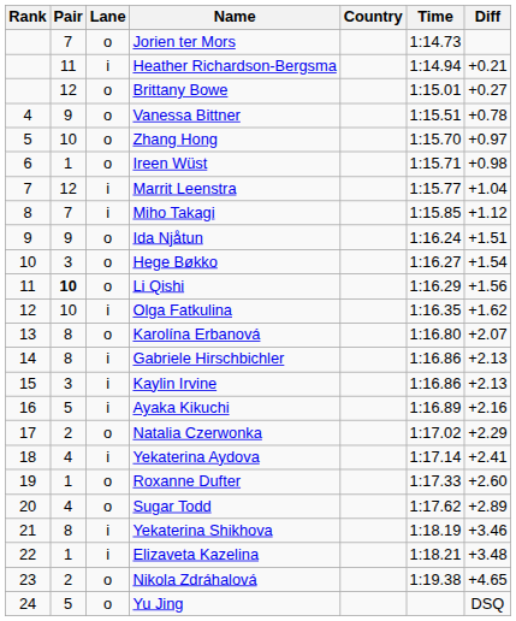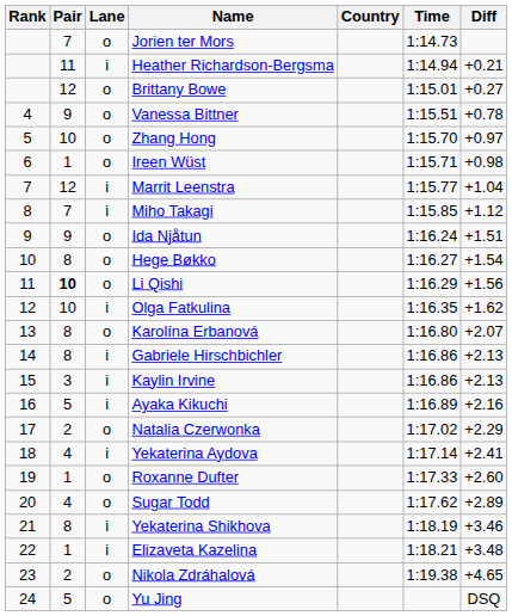 <table class="wikitable sortable" style="text-align:center">
 <tr>
 <th>Rank</th>
 <th>Pair</th>
 <th>Lane</th>
 <th>Name</th>
 <th>Country</th>
 <th>Time</th>
 <th>Diff</th>
 </tr>
 <tr>
 <td></td>
 <td>7</td>
 <td>o</td>
 <td align=left><a href='#'>Jorien ter Mors</a></td>
 <td align=left></td>
 <td>1:14.73</td>
 <td></td>
 </tr>
 <tr>
 <td></td>
 <td>11</td>
 <td>i</td>
 <td align=left><a href='#'>Heather Richardson-Bergsma</a></td>
 <td align=left></td>
 <td>1:14.94</td>
 <td>+0.21</td>
 </tr>
 <tr>
 <td></td>
 <td>12</td>
 <td>o</td>
 <td align=left><a href='#'>Brittany Bowe</a></td>
 <td align=left></td>
 <td>1:15.01</td>
 <td>+0.27</td>
 </tr>
 <tr>
 <td>4</td>
 <td>9</td>
 <td>o</td>
 <td align=left><a href='#'>Vanessa Bittner</a></td>
 <td align=left></td>
 <td>1:15.51</td>
 <td>+0.78</td>
 </tr>
 <tr>
 <td>5</td>
 <td>10</td>
 <td>o</td>
 <td align=left><a href='#'>Zhang Hong</a></td>
 <td align=left></td>
 <td>1:15.70</td>
 <td>+0.97</td>
 </tr>
 <tr>
 <td>6</td>
 <td>1</td>
 <td>o</td>
 <td align=left><a href='#'>Ireen Wüst</a></td>
 <td align=left></td>
 <td>1:15.71</td>
 <td>+0.98</td>
 </tr>
 <tr>
 <td>7</td>
 <td>12</td>
 <td>i</td>
 <td align=left><a href='#'>Marrit Leenstra</a></td>
 <td align=left></td>
 <td>1:15.77</td>
 <td>+1.04</td>
 </tr>
 <tr>
 <td>8</td>
 <td>7</td>
 <td>i</td>
 <td align=left><a href='#'>Miho Takagi</a></td>
 <td align=left></td>
 <td>1:15.85</td>
 <td>+1.12</td>
 </tr>
 <tr>
 <td>9</td>
 <td>9</td>
 <td>o</td>
 <td align=left><a href='#'>Ida Njåtun</a></td>
 <td align=left></td>
 <td>1:16.24</td>
 <td>+1.51</td>
 </tr>
 <tr>
 <td>10</td>
-<td>3</td>
+<td>8</td>
 <td>o</td>
 <td align=left><a href='#'>Hege Bøkko</a></td>
 <td align=left></td>
 <td>1:16.27</td>
 <td>+1.54</td>
 </tr>
 <tr>
 <td>11</td>
 <td><strong>10</strong></td>
 <td>o</td>
 <td align=left><a href='#'>Li Qishi</a></td>
 <td align=left></td>
 <td>1:16.29</td>
 <td>+1.56</td>
 </tr>
 <tr>
 <td>12</td>
 <td>10</td>
 <td>i</td>
 <td align=left><a href='#'>Olga Fatkulina</a></td>
 <td align=left></td>
 <td>1:16.35</td>
 <td>+1.62</td>
 </tr>
 <tr>
 <td>13</td>
 <td>8</td>
 <td>o</td>
 <td align=left><a href='#'>Karolína Erbanová</a></td>
 <td align=left></td>
 <td>1:16.80</td>
 <td>+2.07</td>
 </tr>
 <tr>
 <td>14</td>
 <td>8</td>
 <td>i</td>
 <td align=left><a href='#'>Gabriele Hirschbichler</a></td>
 <td align=left></td>
 <td>1:16.86</td>
 <td>+2.13</td>
 </tr>
 <tr>
 <td>15</td>
 <td>3</td>
 <td>i</td>
 <td align=left><a href='#'>Kaylin Irvine</a></td>
 <td align=left></td>
 <td>1:16.86</td>
 <td>+2.13</td>
 </tr>
 <tr>
 <td>16</td>
 <td>5</td>
 <td>i</td>
 <td align=left><a href='#'>Ayaka Kikuchi</a></td>
 <td align=left></td>
 <td>1:16.89</td>
 <td>+2.16</td>
 </tr>
 <tr>
 <td>17</td>
 <td>2</td>
 <td>o</td>
 <td align=left><a href='#'>Natalia Czerwonka</a></td>
 <td align=left></td>
 <td>1:17.02</td>
 <td>+2.29</td>
 </tr>
 <tr>
 <td>18</td>
 <td>4</td>
 <td>i</td>
 <td align=left><a href='#'>Yekaterina Aydova</a></td>
 <td align=left></td>
 <td>1:17.14</td>
 <td>+2.41</td>
 </tr>
 <tr>
 <td>19</td>
 <td>1</td>
 <td>o</td>
 <td align=left><a href='#'>Roxanne Dufter</a></td>
 <td align=left></td>
 <td>1:17.33</td>
 <td>+2.60</td>
 </tr>
 <tr>
 <td>20</td>
 <td>4</td>
 <td>o</td>
 <td align=left><a href='#'>Sugar Todd</a></td>
 <td align=left></td>
 <td>1:17.62</td>
 <td>+2.89</td>
 </tr>
 <tr>
 <td>21</td>
 <td>8</td>
 <td>i</td>
 <td align=left><a href='#'>Yekaterina Shikhova</a></td>
 <td align=left></td>
 <td>1:18.19</td>
 <td>+3.46</td>
 </tr>
 <tr>
 <td>22</td>
 <td>1</td>
 <td>i</td>
 <td align=left><a href='#'>Elizaveta Kazelina</a></td>
 <td align=left></td>
 <td>1:18.21</td>
 <td>+3.48</td>
 </tr>
 <tr>
 <td>23</td>
 <td>2</td>
 <td>o</td>
 <td align=left><a href='#'>Nikola Zdráhalová</a></td>
 <td align=left></td>
 <td>1:19.38</td>
 <td>+4.65</td>
 </tr>
 <tr>
 <td>24</td>
 <td>5</td>
 <td>o</td>
 <td align=left><a href='#'>Yu Jing</a></td>
 <td align=left></td>
 <td></td>
 <td>DSQ</td>
 </tr>
 </table>
